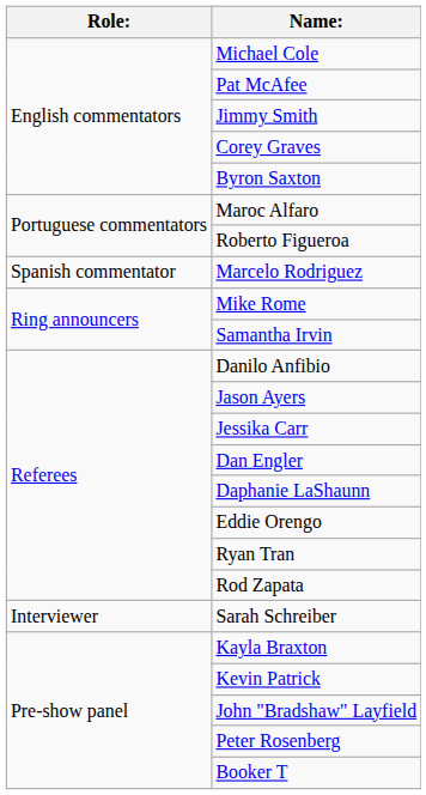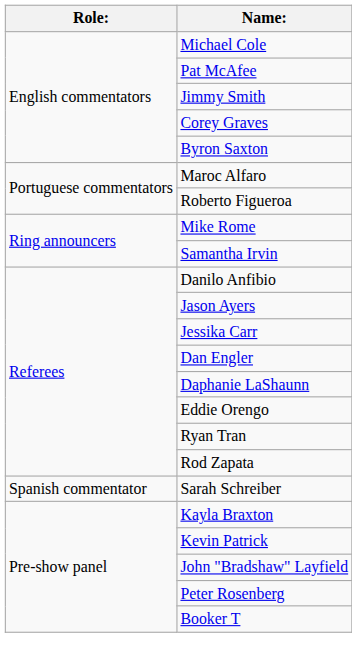 <table class=wikitable style="font-size:90%; margin: 0.5em 0 0.5em 1em; float: right; clear: right;">
 <tr>
 <th>Role:</th>
 <th>Name:</th>
 </tr>
 <tr>
 <td rowspan=5>English commentators</td>
 <td><a href='#'>Michael Cole</a> </td>
 </tr>
 <tr>
 <td><a href='#'>Pat McAfee</a> </td>
 </tr>
 <tr>
 <td><a href='#'>Jimmy Smith</a> </td>
 </tr>
 <tr>
 <td><a href='#'>Corey Graves</a> </td>
 </tr>
 <tr>
 <td><a href='#'>Byron Saxton</a> </td>
 </tr>
 <tr>
 <td rowspan="2">Portuguese commentators</td>
 <td>Maroc Alfaro</td>
 </tr>
 <tr>
 <td>Roberto Figueroa</td>
-</tr>
-<tr>
-<td>Spanish commentator</td>
-<td><a href='#'>Marcelo Rodriguez</a></td>
 </tr>
 <tr>
 <td rowspan=2><a href='#'>Ring announcers</a></td>
 <td><a href='#'>Mike Rome</a> </td>
 </tr>
 <tr>
 <td><a href='#'>Samantha Irvin</a> </td>
 </tr>
 <tr>
 <td rowspan=8><a href='#'>Referees</a></td>
 <td>Danilo Anfibio</td>
 </tr>
 <tr>
 <td><a href='#'>Jason Ayers</a></td>
 </tr>
 <tr>
 <td><a href='#'>Jessika Carr</a></td>
 </tr>
 <tr>
 <td><a href='#'>Dan Engler</a></td>
 </tr>
 <tr>
 <td><a href='#'>Daphanie LaShaunn</a></td>
 </tr>
 <tr>
 <td>Eddie Orengo</td>
 </tr>
 <tr>
 <td>Ryan Tran</td>
 </tr>
 <tr>
 <td>Rod Zapata</td>
 </tr>
 <tr>
-<td>Interviewer</td>
+<td>Spanish commentator</td>
 <td>Sarah Schreiber</td>
 </tr>
 <tr>
 <td rowspan="5">Pre-show panel</td>
 <td><a href='#'>Kayla Braxton</a></td>
 </tr>
 <tr>
 <td><a href='#'>Kevin Patrick</a></td>
 </tr>
 <tr>
 <td><a href='#'>John "Bradshaw" Layfield</a></td>
 </tr>
 <tr>
 <td><a href='#'>Peter Rosenberg</a></td>
 </tr>
 <tr>
 <td><a href='#'>Booker T</a></td>
 </tr>
 </table>
